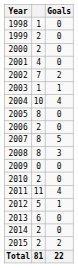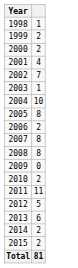 <table class="wikitable sortable" style="text-align:center">
 <tr>
 <th>Year</th>
 <th></th>
-<th>Goals</th>
 </tr>
 <tr>
 <td>1998</td>
 <td>1</td>
-<td>0</td>
 </tr>
 <tr>
 <td>1999</td>
 <td>2</td>
-<td>0</td>
 </tr>
 <tr>
 <td>2000</td>
 <td>2</td>
-<td>0</td>
 </tr>
 <tr>
 <td>2001</td>
 <td>4</td>
-<td>0</td>
 </tr>
 <tr>
 <td>2002</td>
 <td>7</td>
-<td>2</td>
 </tr>
 <tr>
 <td>2003</td>
-<td>1</td>
 <td>1</td>
 </tr>
 <tr>
 <td>2004</td>
 <td>10</td>
-<td>4</td>
 </tr>
 <tr>
 <td>2005</td>
 <td>8</td>
-<td>0</td>
 </tr>
 <tr>
 <td>2006</td>
 <td>2</td>
-<td>0</td>
 </tr>
 <tr>
 <td>2007</td>
 <td>8</td>
-<td>5</td>
 </tr>
 <tr>
 <td>2008</td>
 <td>8</td>
-<td>3</td>
 </tr>
 <tr>
 <td>2009</td>
-<td>0</td>
 <td>0</td>
 </tr>
 <tr>
 <td>2010</td>
 <td>2</td>
-<td>0</td>
 </tr>
 <tr>
 <td>2011</td>
 <td>11</td>
-<td>4</td>
 </tr>
 <tr>
 <td>2012</td>
 <td>5</td>
-<td>1</td>
 </tr>
 <tr>
 <td>2013</td>
 <td>6</td>
-<td>0</td>
 </tr>
 <tr>
 <td>2014</td>
 <td>2</td>
-<td>0</td>
 </tr>
 <tr>
 <td>2015</td>
-<td>2</td>
 <td>2</td>
 </tr>
 <tr>
 <th>Total</th>
 <th>81</th>
-<th>22</th>
 </tr>
 </table>
